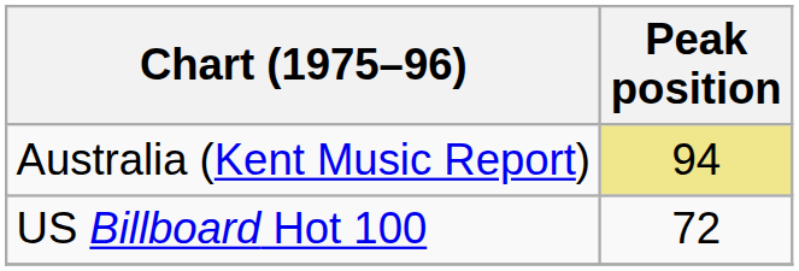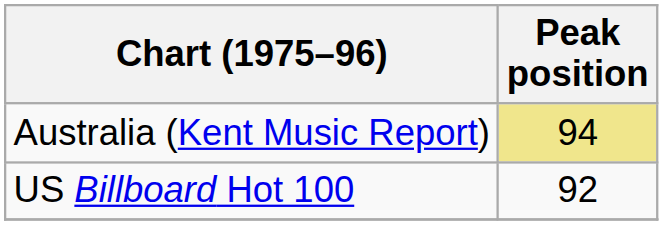 <table class="wikitable">
 <tr>
 <th>Chart (1975–96)</th>
 <th>Peak<br>position</th>
 </tr>
 <tr>
 <td>Australia (<a href='#'>Kent Music Report</a>)</td>
 <td style="background: khaki; text-align:center;">94</td>
 </tr>
 <tr>
 <td>US <a href='#'><em>Billboard</em> Hot 100</a></td>
-<td align="center">72</td>
+<td align="center">92</td>
 </tr>
 <tr>
 </tr>
 </table>
